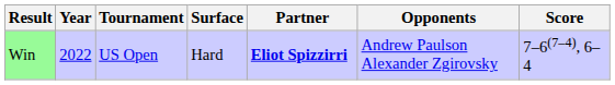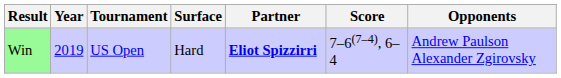 <table class="wikitable" style=font-size:97%>
 <tr>
 <th>Result</th>
 <th>Year</th>
 <th width=80>Tournament</th>
 <th>Surface</th>
 <th width=100>Partner</th>
+<th width=80>Score</th>
 <th width=150>Opponents</th>
-<th width=80>Score</th>
 </tr>
 <tr style="background:#ccf;">
 <td bgcolor=98fb98>Win</td>
-<td><a href='#'>2022</a></td>
+<td><a href='#'>2019</a></td>
 <td><a href='#'>US Open</a></td>
 <td>Hard</td>
 <td><strong> <a href='#'>Eliot Spizzirri</a></strong></td>
+<td>7–6<sup>(7–4)</sup>, 6–4</td>
 <td> <a href='#'>Andrew Paulson</a><br> <a href='#'>Alexander Zgirovsky</a></td>
-<td>7–6<sup>(7–4)</sup>, 6–4</td>
 </tr>
 </table>
